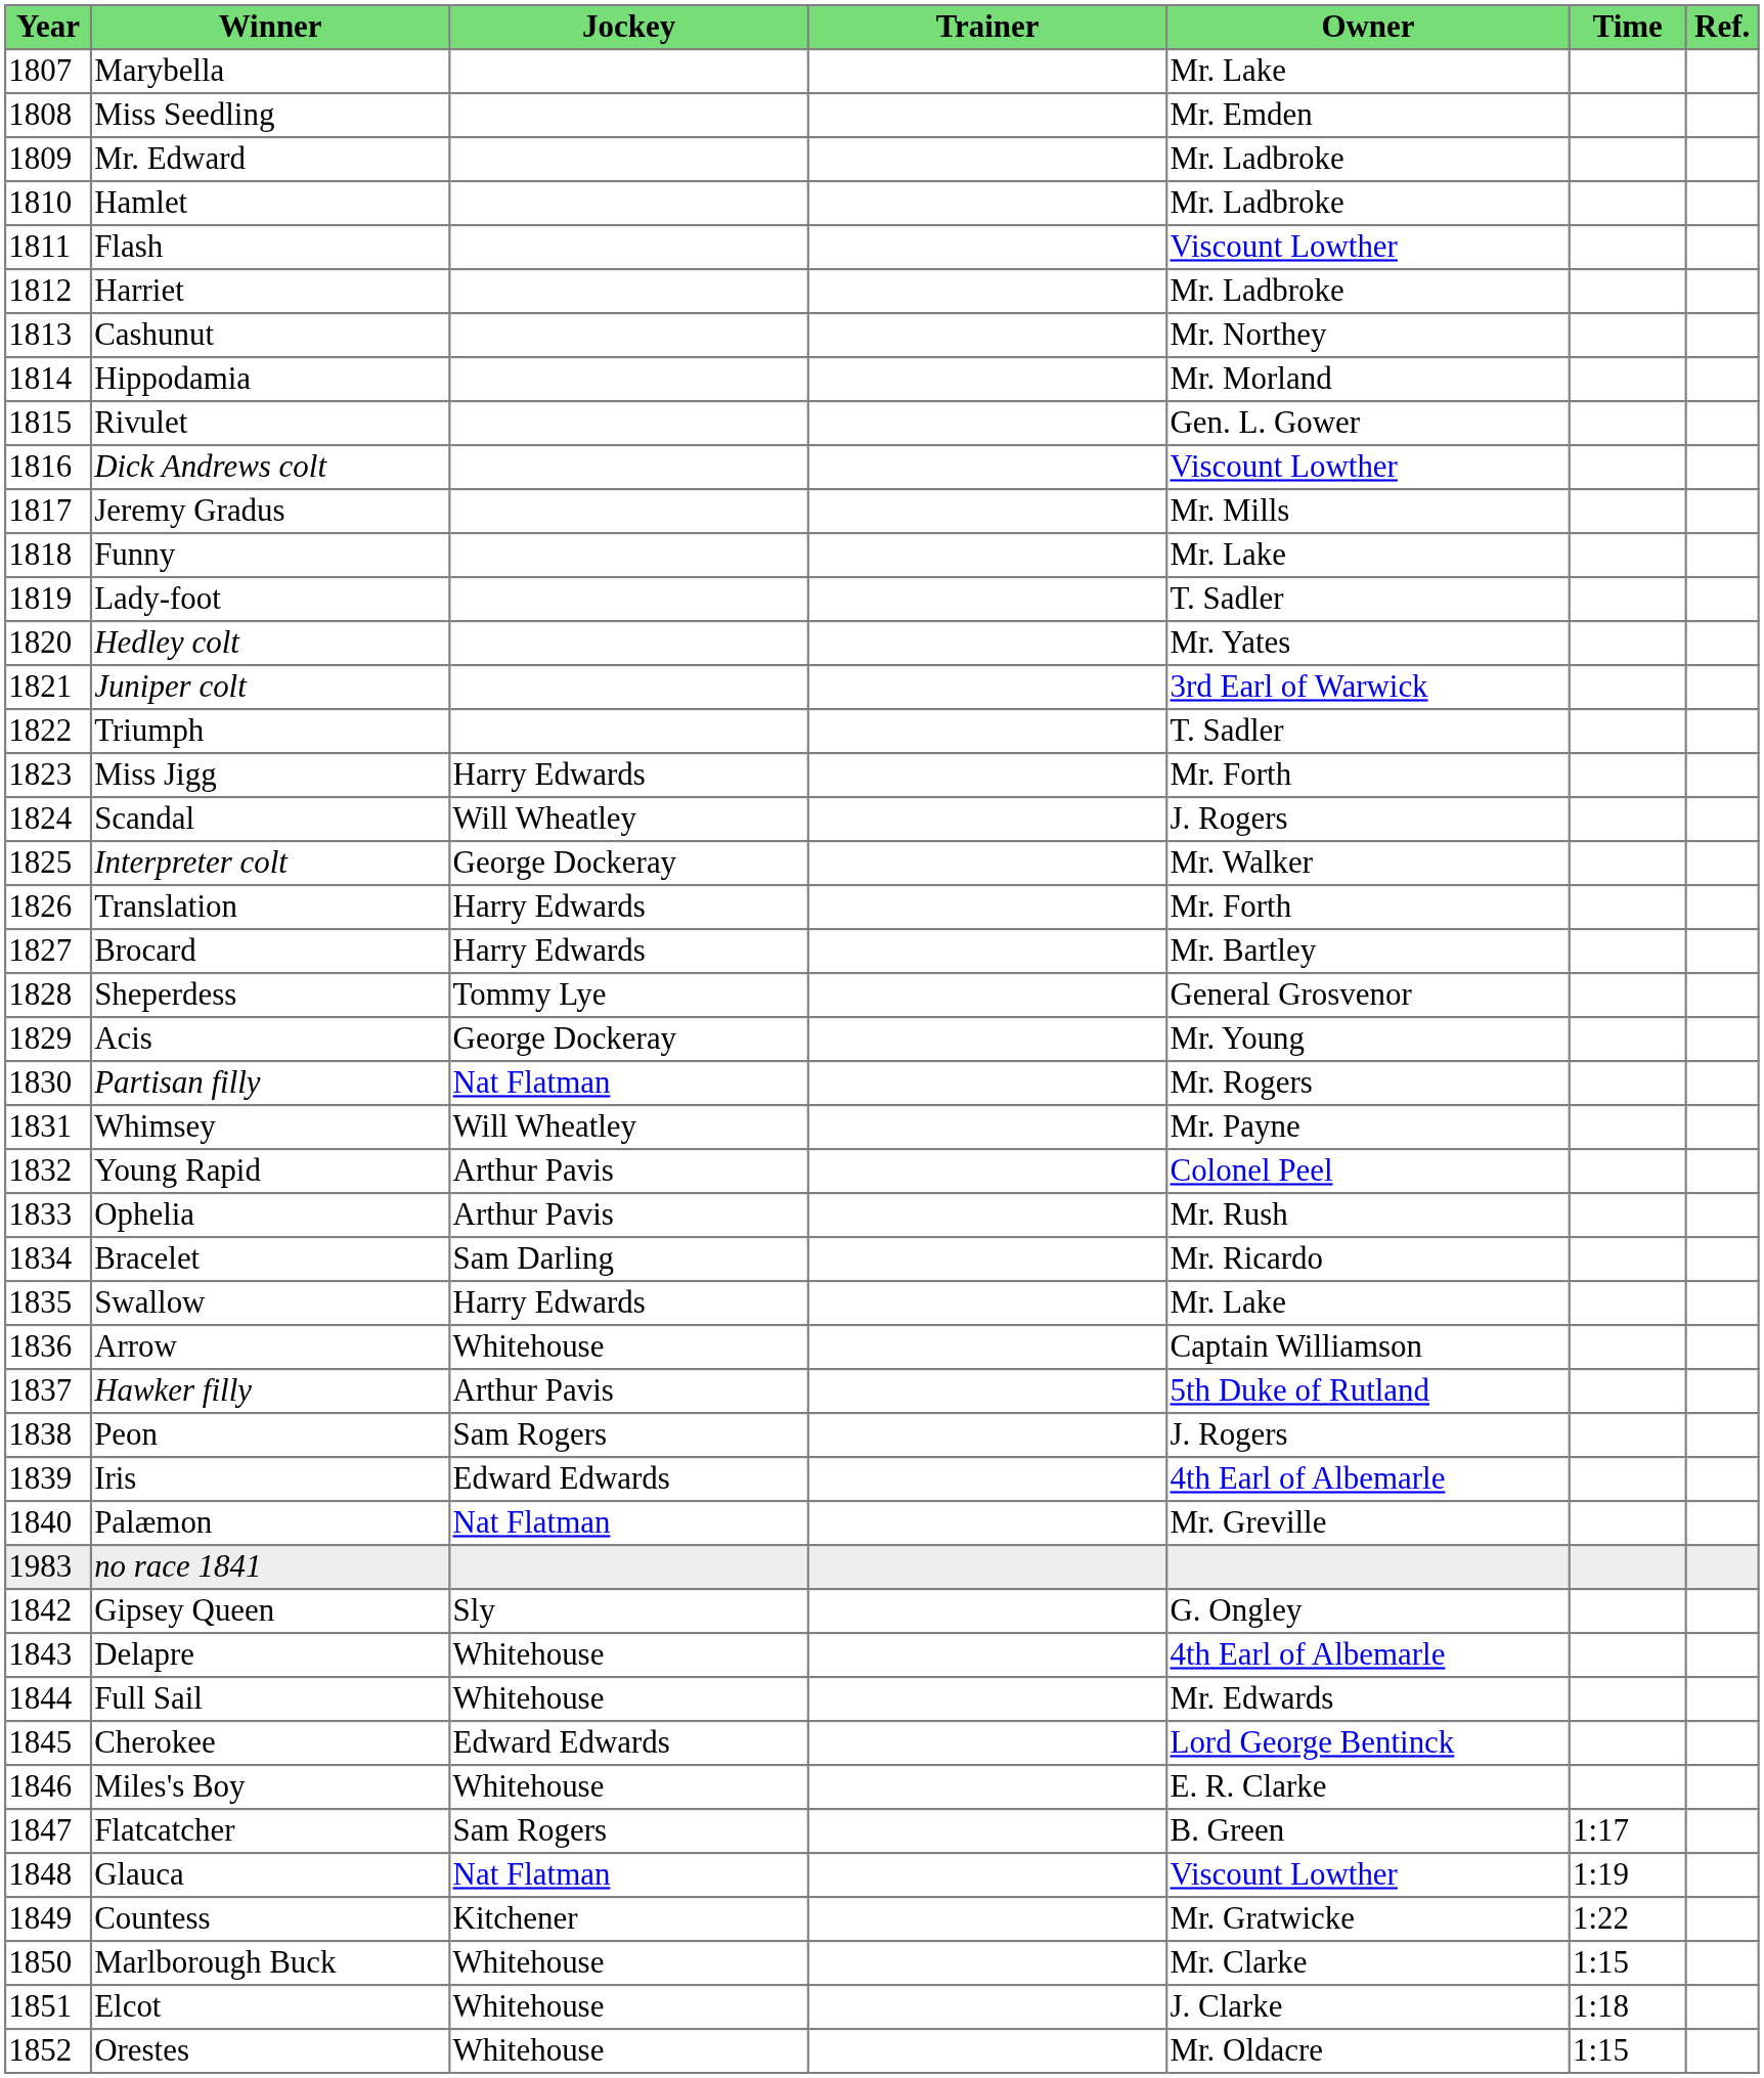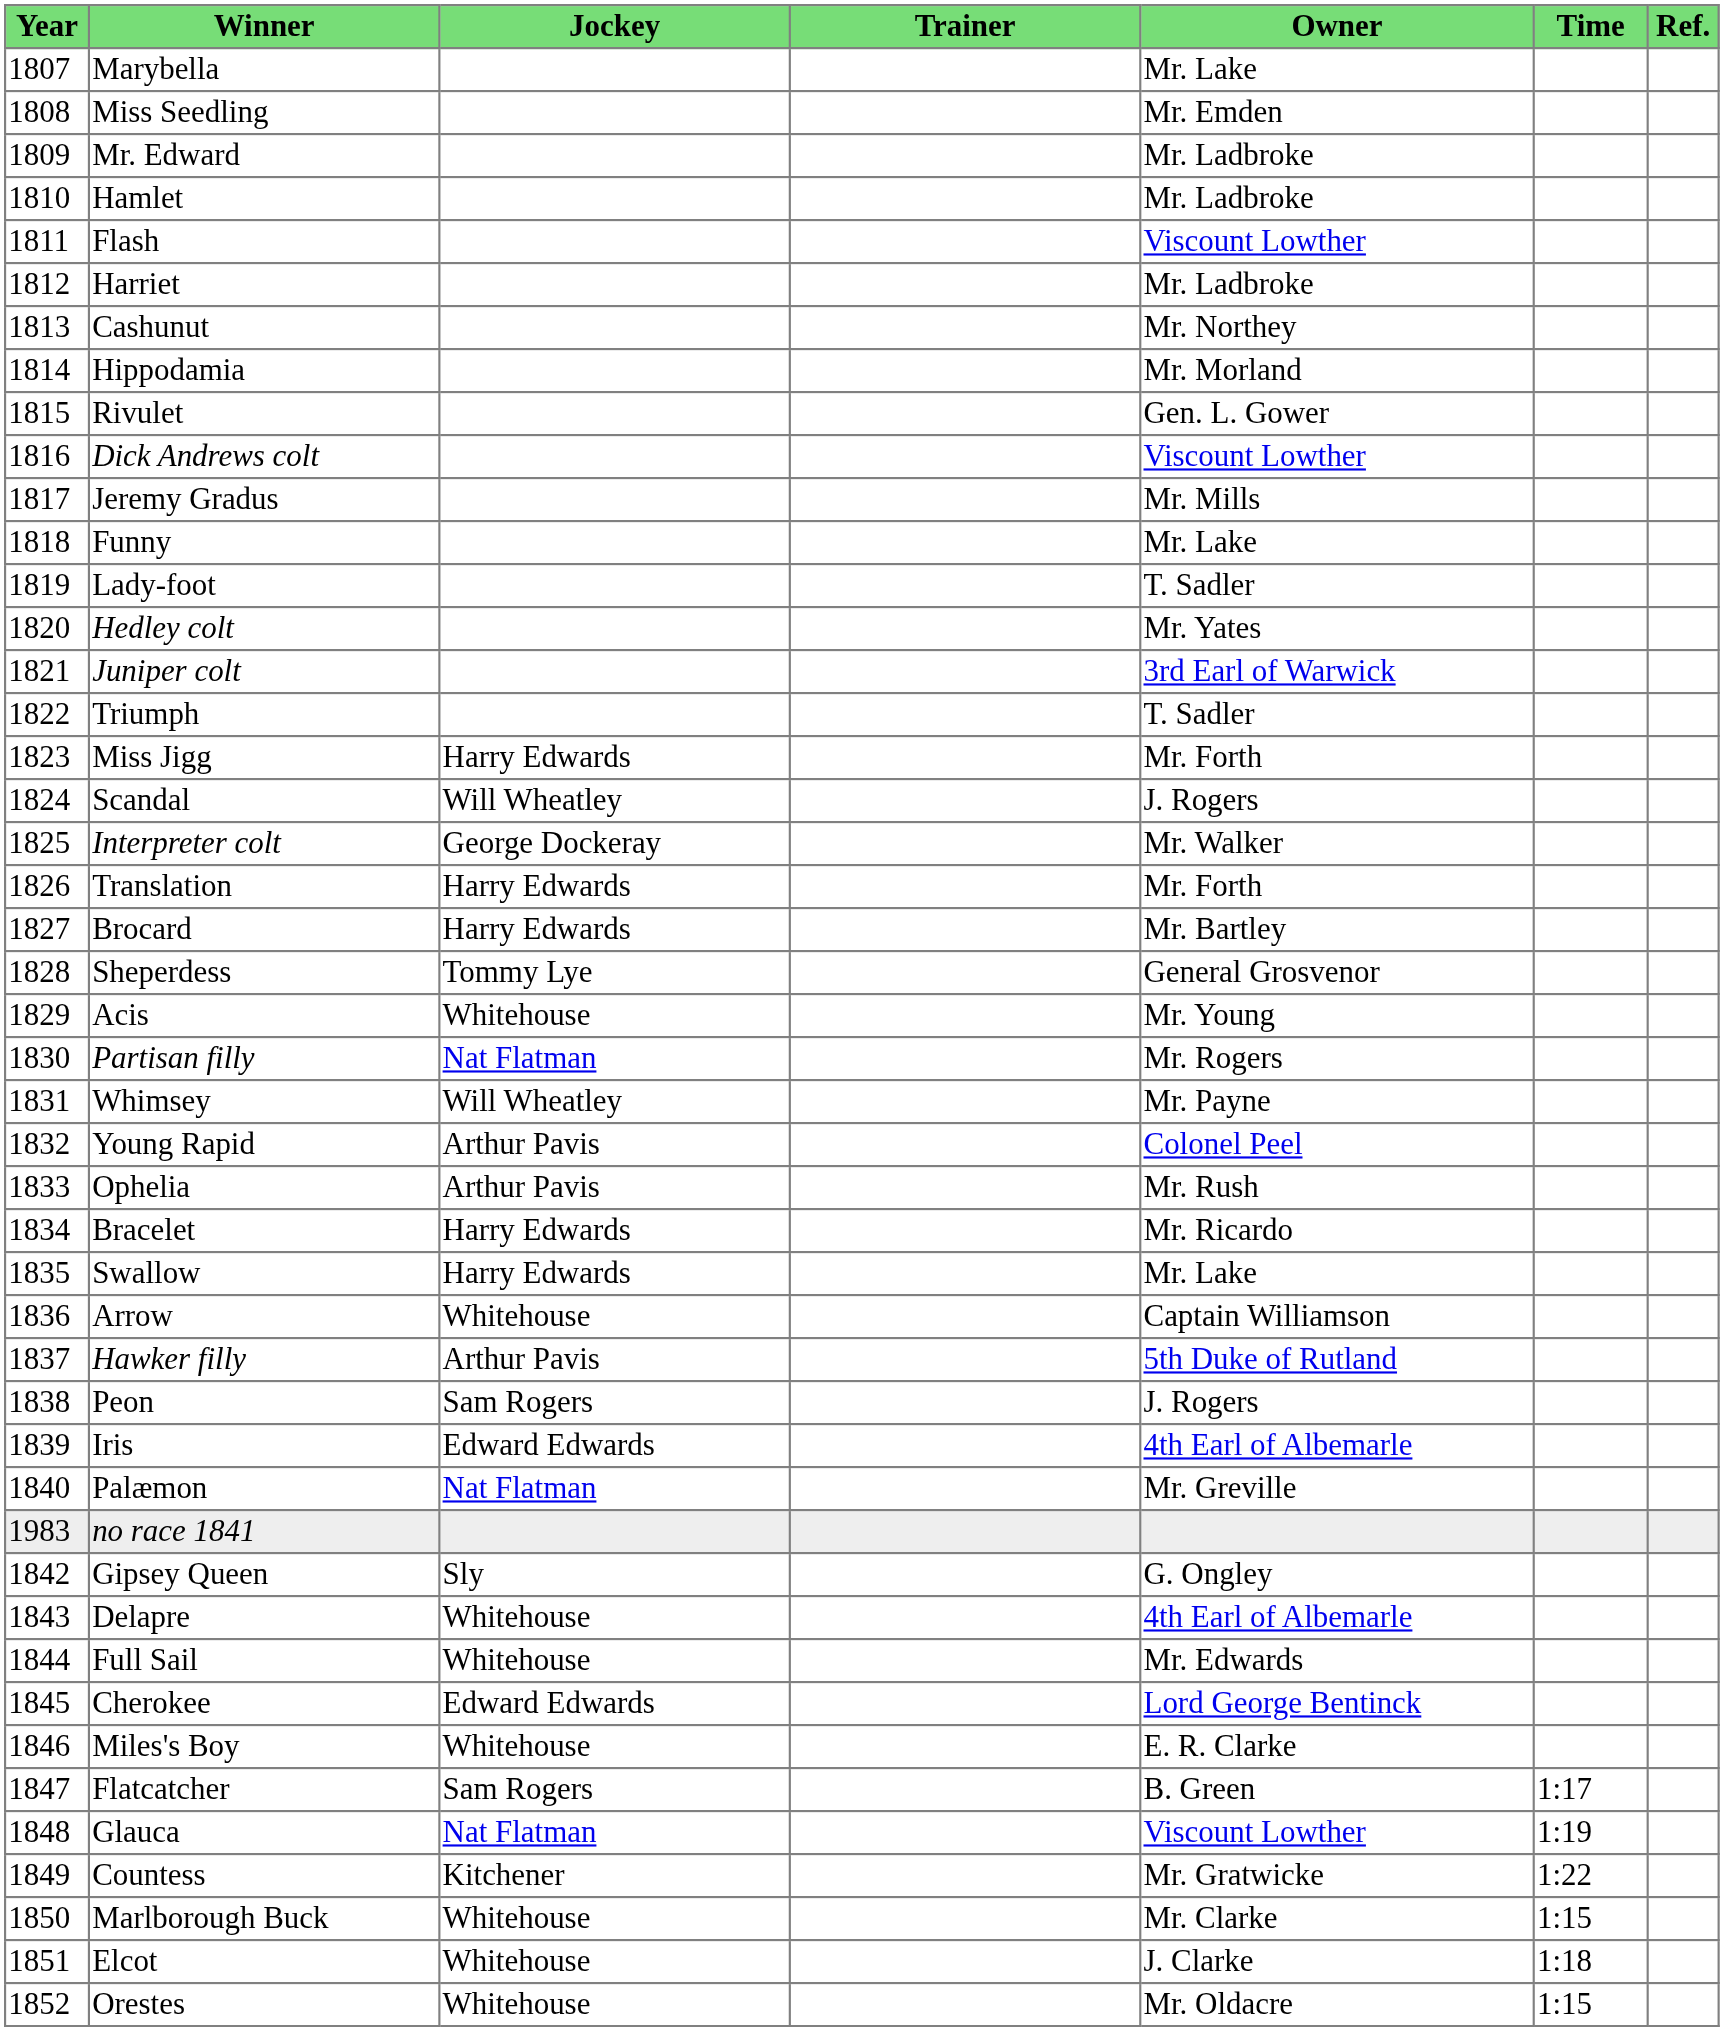 <table class = "sortable" | border="1" style="border-collapse: collapse; font-size:90%">
 <tr style="background:#7d7; text-align:center;">
 <th style="width:36px;"><strong>Year</strong><br></th>
 <th style="width:160px;"><strong>Winner</strong><br></th>
 <th style="width:160px;"><strong>Jockey</strong><br></th>
 <th style="width:160px;"><strong>Trainer</strong><br></th>
 <th style="width:180px;"><strong>Owner</strong><br></th>
 <th style="width:50px;"><strong>Time</strong><br></th>
 <th style="width:30px;"><strong>Ref.</strong><br></th>
 </tr>
 <tr>
 <td>1807</td>
 <td>Marybella</td>
 <td></td>
 <td></td>
 <td>Mr. Lake</td>
 <td></td>
 <td></td>
 </tr>
 <tr>
 <td>1808</td>
 <td>Miss Seedling</td>
 <td></td>
 <td></td>
 <td>Mr. Emden</td>
 <td></td>
 <td></td>
 </tr>
 <tr>
 <td>1809</td>
 <td>Mr. Edward</td>
 <td></td>
 <td></td>
 <td>Mr. Ladbroke</td>
 <td></td>
 <td></td>
 </tr>
 <tr>
 <td>1810</td>
 <td>Hamlet</td>
 <td></td>
 <td></td>
 <td>Mr. Ladbroke</td>
 <td></td>
 <td></td>
 </tr>
 <tr>
 <td>1811</td>
 <td>Flash</td>
 <td></td>
 <td></td>
 <td><a href='#'>Viscount Lowther</a></td>
 <td></td>
 <td></td>
 </tr>
 <tr>
 <td>1812</td>
 <td>Harriet</td>
 <td></td>
 <td></td>
 <td>Mr. Ladbroke</td>
 <td></td>
 <td></td>
 </tr>
 <tr>
 <td>1813</td>
 <td>Cashunut</td>
 <td></td>
 <td></td>
 <td>Mr. Northey</td>
 <td></td>
 <td></td>
 </tr>
 <tr>
 <td>1814</td>
 <td>Hippodamia</td>
 <td></td>
 <td></td>
 <td>Mr. Morland</td>
 <td></td>
 <td></td>
 </tr>
 <tr>
 <td>1815</td>
 <td>Rivulet</td>
 <td></td>
 <td></td>
 <td>Gen. L. Gower</td>
 <td></td>
 <td></td>
 </tr>
 <tr>
 <td>1816</td>
 <td><em>Dick Andrews colt</em></td>
 <td></td>
 <td></td>
 <td><a href='#'>Viscount Lowther</a></td>
 <td></td>
 <td></td>
 </tr>
 <tr>
 <td>1817</td>
 <td>Jeremy Gradus</td>
 <td></td>
 <td></td>
 <td>Mr. Mills</td>
 <td></td>
 <td></td>
 </tr>
 <tr>
 <td>1818</td>
 <td>Funny</td>
 <td></td>
 <td></td>
 <td>Mr. Lake</td>
 <td></td>
 <td></td>
 </tr>
 <tr>
 <td>1819</td>
 <td>Lady-foot</td>
 <td></td>
 <td></td>
 <td>T. Sadler</td>
 <td></td>
 <td></td>
 </tr>
 <tr>
 <td>1820</td>
 <td><em>Hedley colt</em></td>
 <td></td>
 <td></td>
 <td>Mr. Yates</td>
 <td></td>
 <td></td>
 </tr>
 <tr>
 <td>1821</td>
 <td><em>Juniper colt</em></td>
 <td></td>
 <td></td>
 <td><a href='#'>3rd Earl of Warwick</a></td>
 <td></td>
 <td></td>
 </tr>
 <tr>
 <td>1822</td>
 <td>Triumph</td>
 <td></td>
 <td></td>
 <td>T. Sadler</td>
 <td></td>
 <td></td>
 </tr>
 <tr>
 <td>1823</td>
 <td>Miss Jigg</td>
 <td>Harry Edwards</td>
 <td></td>
 <td>Mr. Forth</td>
 <td></td>
 <td></td>
 </tr>
 <tr>
 <td>1824</td>
 <td>Scandal</td>
 <td>Will Wheatley</td>
 <td></td>
 <td>J. Rogers</td>
 <td></td>
 <td></td>
 </tr>
 <tr>
 <td>1825</td>
 <td><em>Interpreter colt</em></td>
 <td>George Dockeray</td>
 <td></td>
 <td>Mr. Walker</td>
 <td></td>
 <td></td>
 </tr>
 <tr>
 <td>1826</td>
 <td>Translation</td>
 <td>Harry Edwards</td>
 <td></td>
 <td>Mr. Forth</td>
 <td></td>
 <td></td>
 </tr>
 <tr>
 <td>1827</td>
 <td>Brocard</td>
 <td>Harry Edwards</td>
 <td></td>
 <td>Mr. Bartley</td>
 <td></td>
 <td></td>
 </tr>
 <tr>
 <td>1828</td>
 <td>Sheperdess</td>
 <td>Tommy Lye</td>
 <td></td>
 <td>General Grosvenor</td>
 <td></td>
 <td></td>
 </tr>
 <tr>
 <td>1829</td>
 <td>Acis</td>
-<td>George Dockeray</td>
+<td>Whitehouse</td>
 <td></td>
 <td>Mr. Young</td>
 <td></td>
 <td></td>
 </tr>
 <tr>
 <td>1830</td>
 <td><em>Partisan filly</em></td>
 <td><a href='#'>Nat Flatman</a></td>
 <td></td>
 <td>Mr. Rogers</td>
 <td></td>
 <td></td>
 </tr>
 <tr>
 <td>1831</td>
 <td>Whimsey</td>
 <td>Will Wheatley</td>
 <td></td>
 <td>Mr. Payne</td>
 <td></td>
 <td></td>
 </tr>
 <tr>
 <td>1832</td>
 <td>Young Rapid</td>
 <td>Arthur Pavis</td>
 <td></td>
 <td><a href='#'>Colonel Peel</a></td>
 <td></td>
 <td></td>
 </tr>
 <tr>
 <td>1833</td>
 <td>Ophelia</td>
 <td>Arthur Pavis</td>
 <td></td>
 <td>Mr. Rush</td>
 <td></td>
 <td></td>
 </tr>
 <tr>
 <td>1834</td>
 <td>Bracelet</td>
-<td>Sam Darling</td>
+<td>Harry Edwards</td>
 <td></td>
 <td>Mr. Ricardo</td>
 <td></td>
 <td></td>
 </tr>
 <tr>
 <td>1835</td>
 <td>Swallow</td>
 <td>Harry Edwards</td>
 <td></td>
 <td>Mr. Lake</td>
 <td></td>
 <td></td>
 </tr>
 <tr>
 <td>1836</td>
 <td>Arrow</td>
 <td>Whitehouse</td>
 <td></td>
 <td>Captain Williamson</td>
 <td></td>
 <td></td>
 </tr>
 <tr>
 <td>1837</td>
 <td><em>Hawker filly</em></td>
 <td>Arthur Pavis</td>
 <td></td>
 <td><a href='#'>5th Duke of Rutland</a></td>
 <td></td>
 <td></td>
 </tr>
 <tr>
 <td>1838</td>
 <td>Peon</td>
 <td>Sam Rogers</td>
 <td></td>
 <td>J. Rogers</td>
 <td></td>
 <td></td>
 </tr>
 <tr>
 <td>1839</td>
 <td>Iris</td>
 <td>Edward Edwards</td>
 <td></td>
 <td><a href='#'>4th Earl of Albemarle</a></td>
 <td></td>
 <td></td>
 </tr>
 <tr>
 <td>1840</td>
 <td>Palæmon</td>
 <td><a href='#'>Nat Flatman</a></td>
 <td></td>
 <td>Mr. Greville</td>
 <td></td>
 <td></td>
 </tr>
 <tr style="background:#eee;">
 <td><span>1983</span></td>
 <td><em>no race 1841</em></td>
 <td></td>
 <td></td>
 <td></td>
 <td></td>
 <td></td>
 </tr>
 <tr>
 <td>1842</td>
 <td>Gipsey Queen</td>
 <td>Sly</td>
 <td></td>
 <td>G. Ongley</td>
 <td></td>
 <td></td>
 </tr>
 <tr>
 <td>1843</td>
 <td>Delapre</td>
 <td>Whitehouse</td>
 <td></td>
 <td><a href='#'>4th Earl of Albemarle</a></td>
 <td></td>
 <td></td>
 </tr>
 <tr>
 <td>1844</td>
 <td>Full Sail</td>
 <td>Whitehouse</td>
 <td></td>
 <td>Mr. Edwards</td>
 <td></td>
 <td></td>
 </tr>
 <tr>
 <td>1845</td>
 <td>Cherokee</td>
 <td>Edward Edwards</td>
 <td></td>
 <td><a href='#'>Lord George Bentinck</a></td>
 <td></td>
 <td></td>
 </tr>
 <tr>
 <td>1846</td>
 <td>Miles's Boy</td>
 <td>Whitehouse</td>
 <td></td>
 <td>E. R. Clarke</td>
 <td></td>
 <td></td>
 </tr>
 <tr>
 <td>1847</td>
 <td>Flatcatcher</td>
 <td>Sam Rogers</td>
 <td></td>
 <td>B. Green</td>
 <td>1:17</td>
 <td></td>
 </tr>
 <tr>
 <td>1848</td>
 <td>Glauca</td>
 <td><a href='#'>Nat Flatman</a></td>
 <td></td>
 <td><a href='#'>Viscount Lowther</a></td>
 <td>1:19</td>
 <td></td>
 </tr>
 <tr>
 <td>1849</td>
 <td>Countess</td>
 <td>Kitchener</td>
 <td></td>
 <td>Mr. Gratwicke</td>
 <td>1:22</td>
 <td></td>
 </tr>
 <tr>
 <td>1850</td>
 <td>Marlborough Buck</td>
 <td>Whitehouse</td>
 <td></td>
 <td>Mr. Clarke</td>
 <td>1:15</td>
 <td></td>
 </tr>
 <tr>
 <td>1851</td>
 <td>Elcot</td>
 <td>Whitehouse</td>
 <td></td>
 <td>J. Clarke</td>
 <td>1:18</td>
 <td></td>
 </tr>
 <tr>
 <td>1852</td>
 <td>Orestes</td>
 <td>Whitehouse</td>
 <td></td>
 <td>Mr. Oldacre</td>
 <td>1:15</td>
 <td></td>
 </tr>
 </table>
